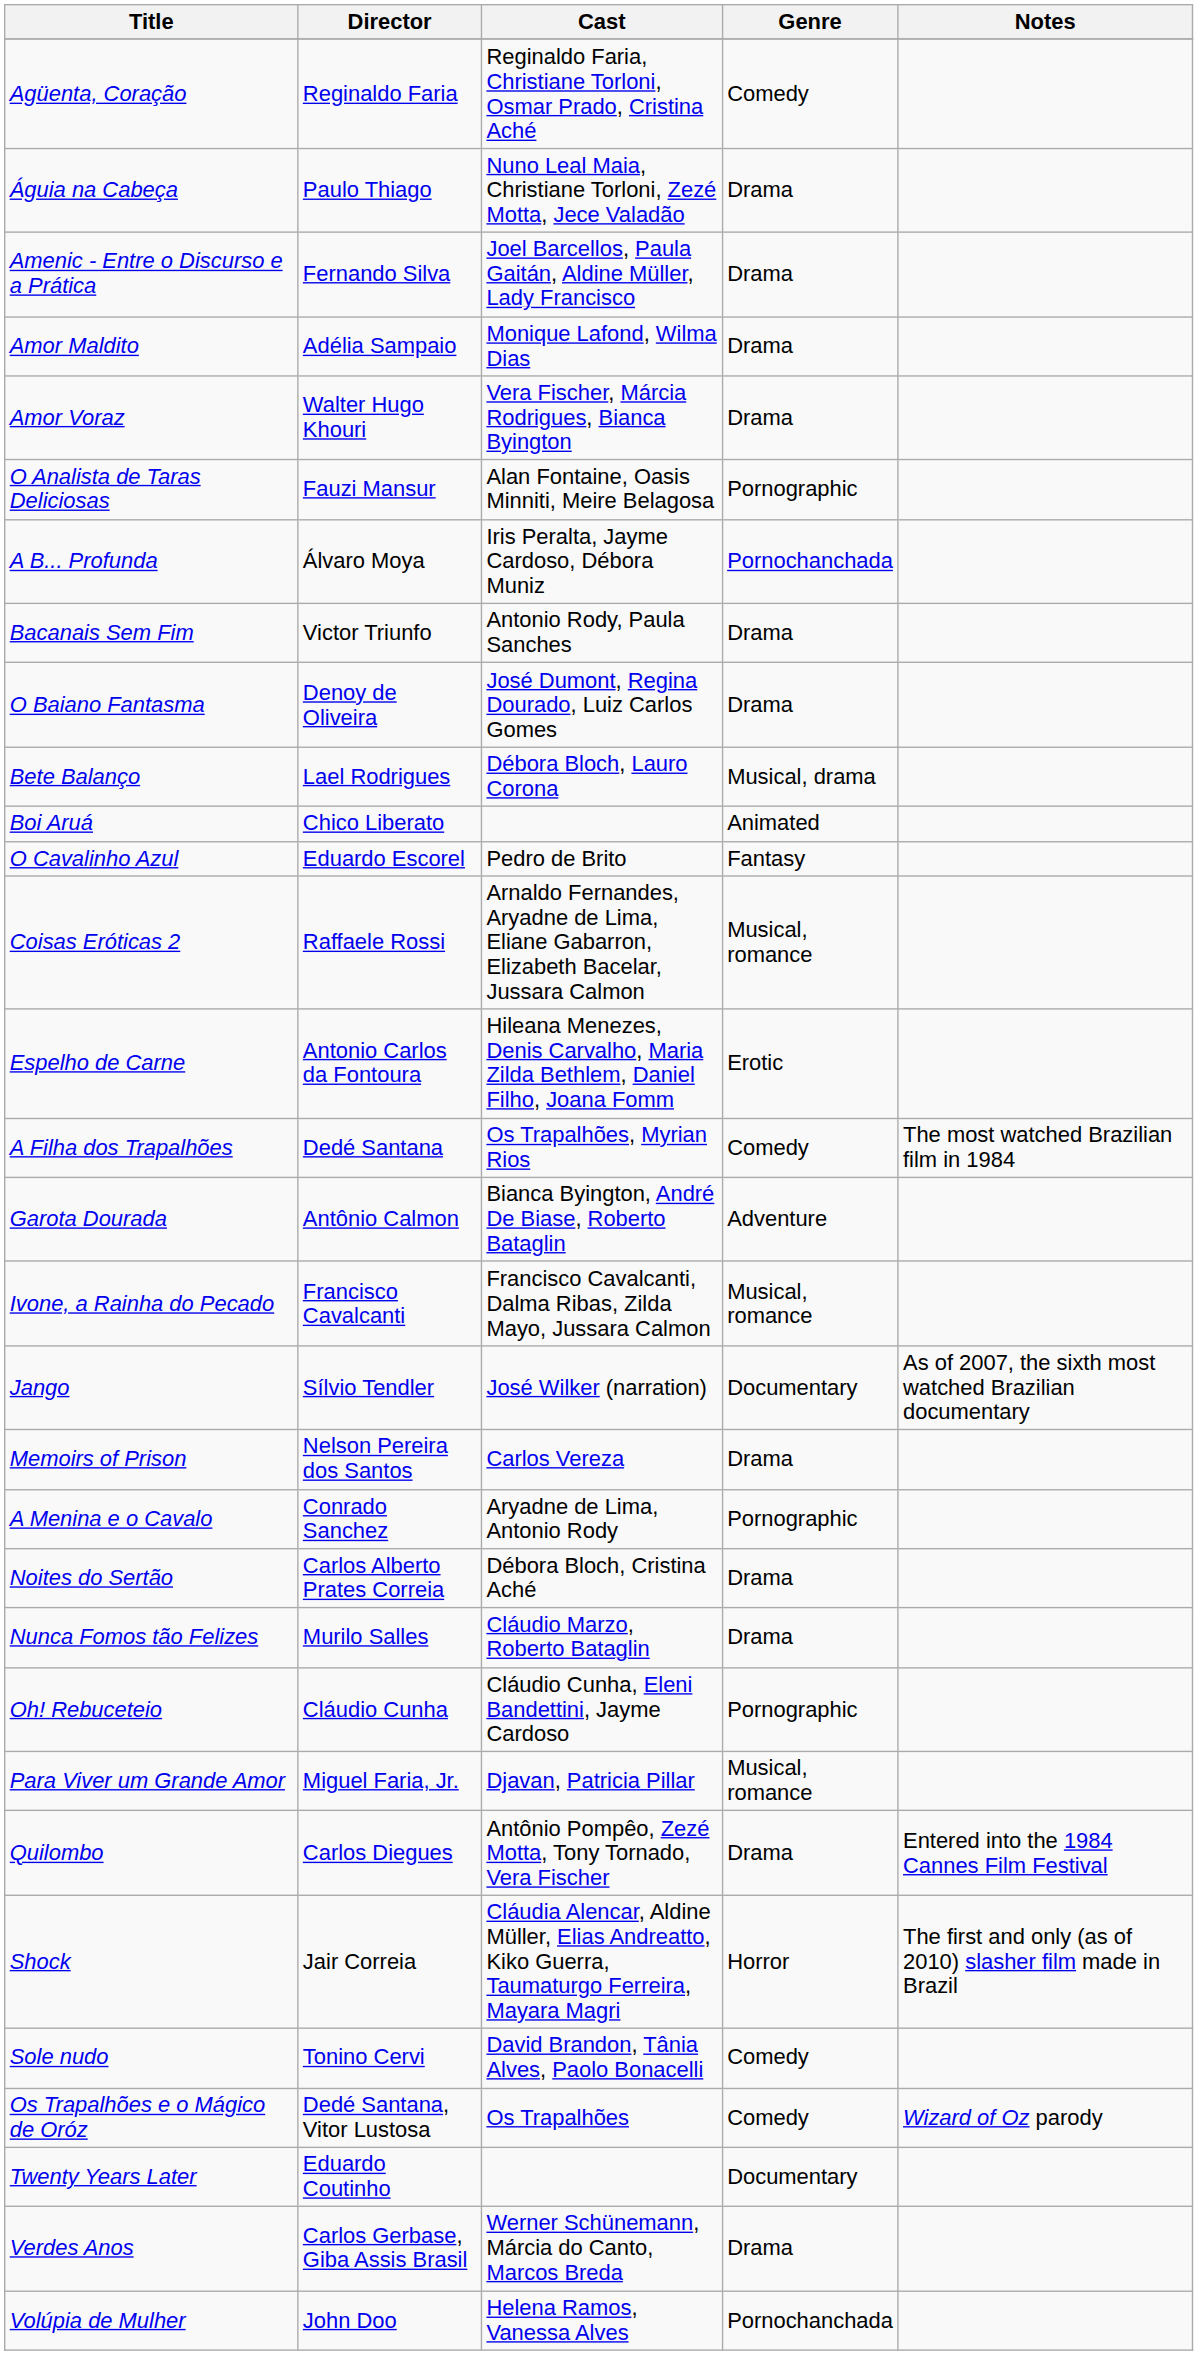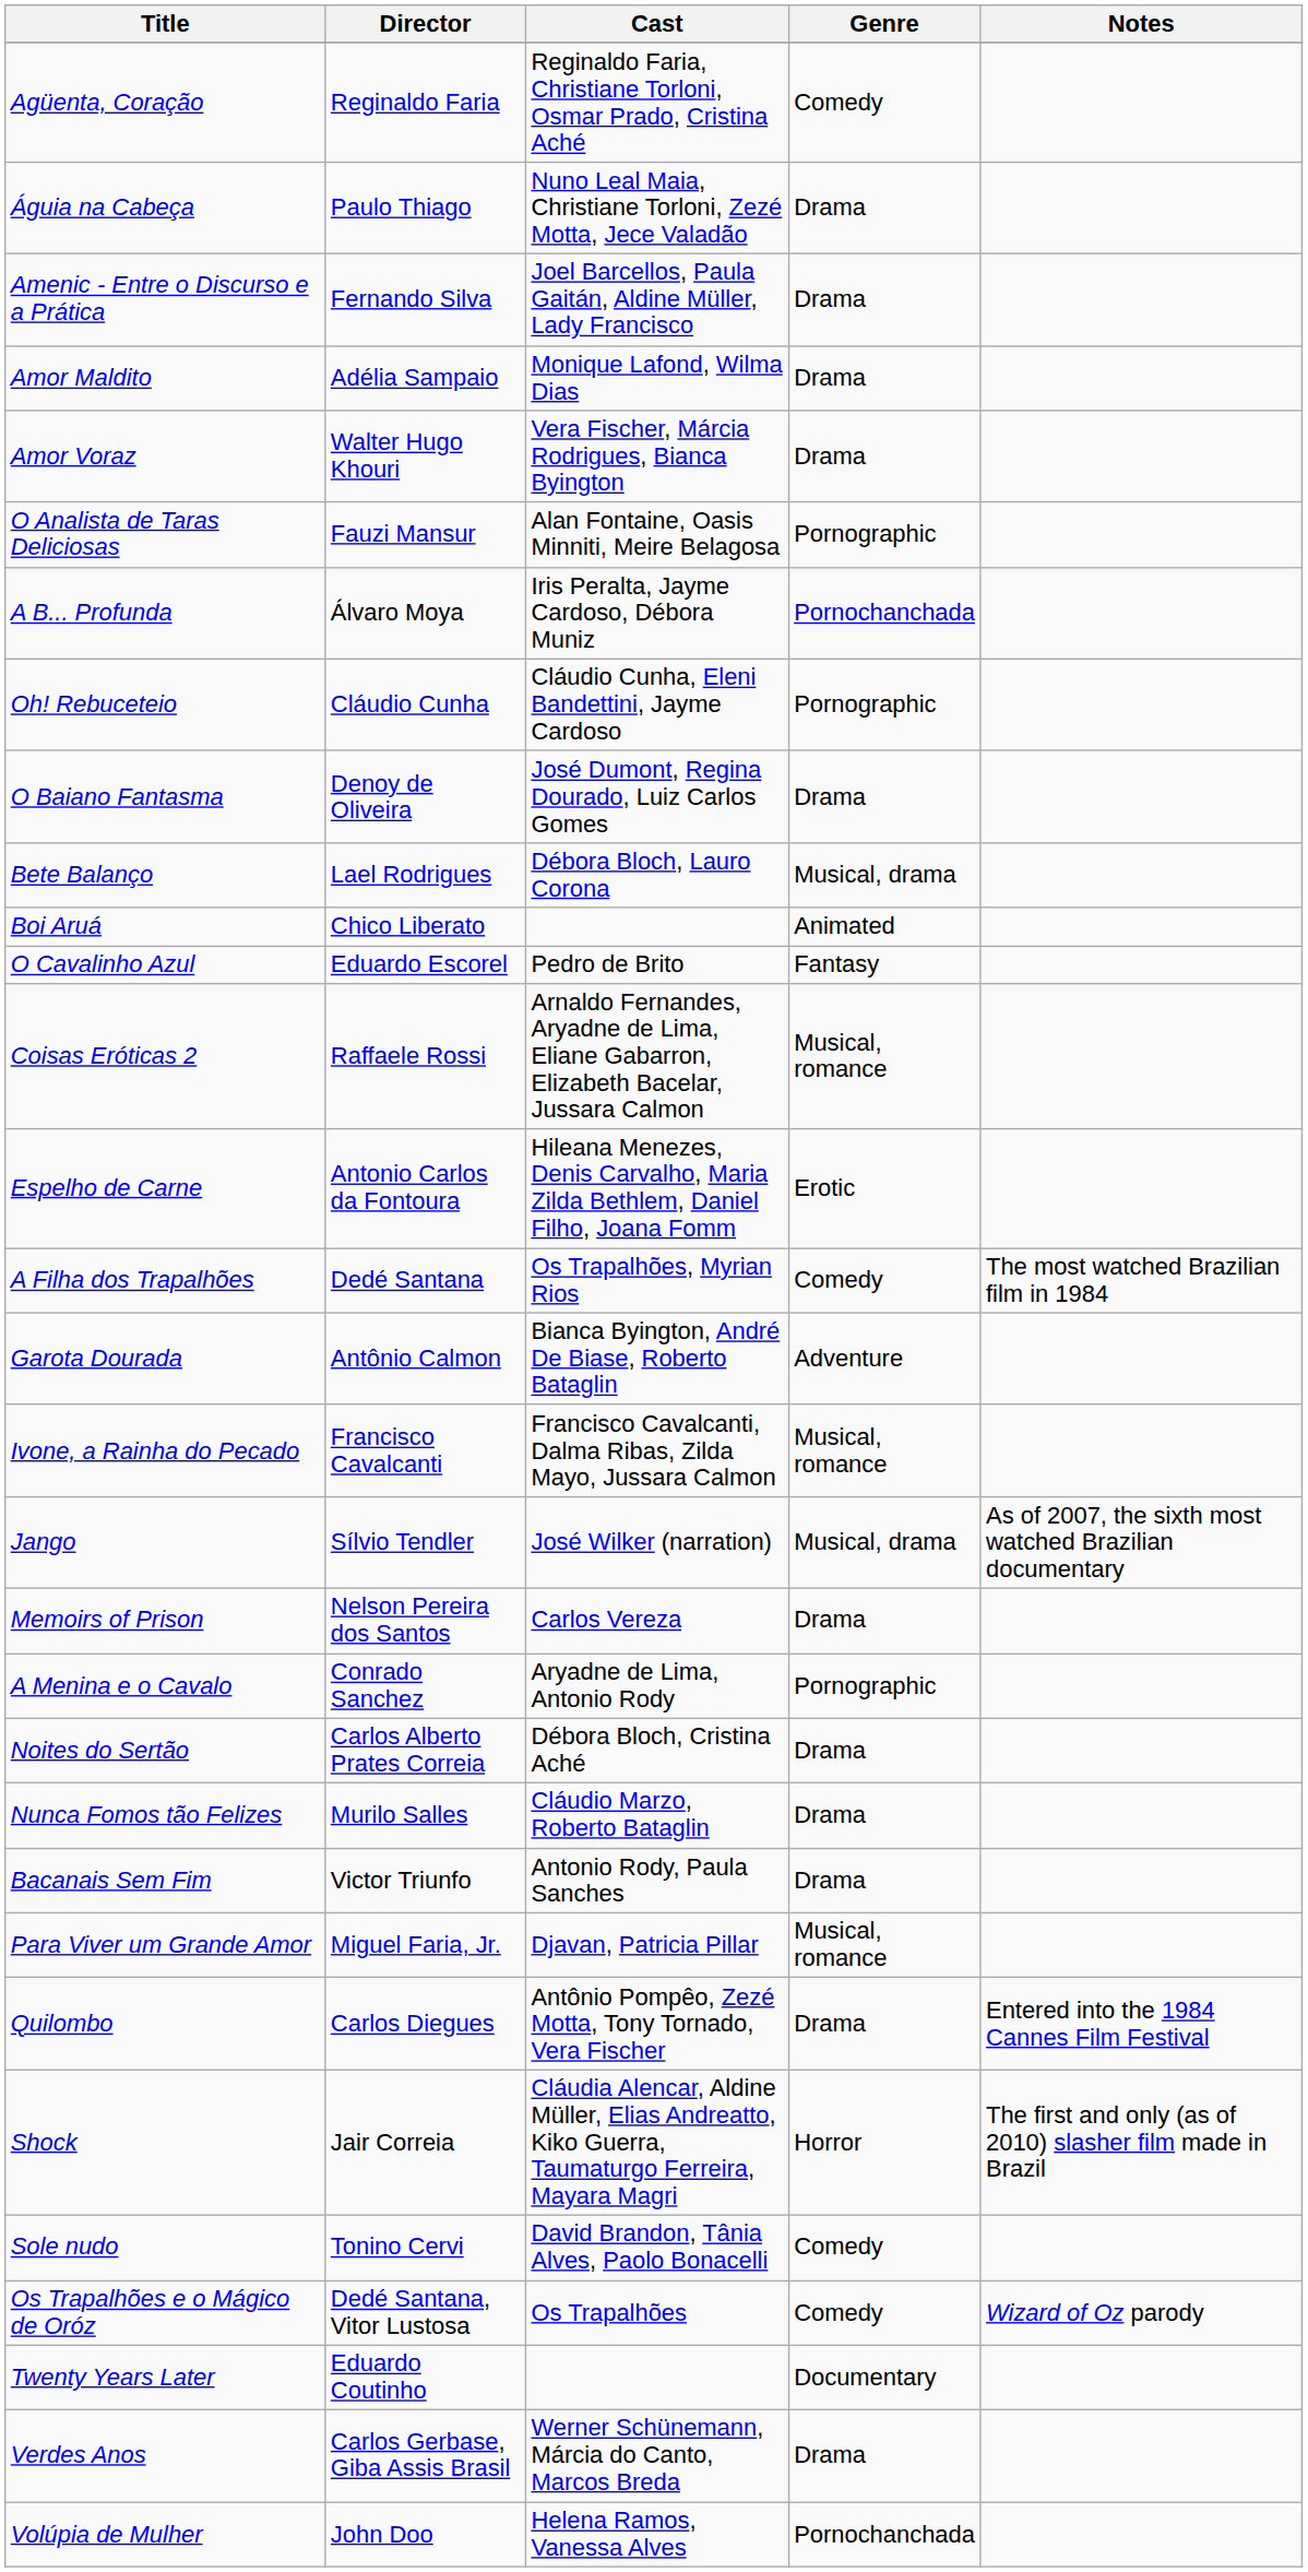 <table class="wikitable">
 <tr>
 <th width=26%>Title</th>
 <th width=16%>Director</th>
 <th width=21%>Cast</th>
 <th width=11%>Genre</th>
 <th width=26%>Notes</th>
 </tr>
 <tr>
 </tr>
 <tr>
 <td><em><a href='#'>Agüenta, Coração</a></em></td>
 <td><a href='#'>Reginaldo Faria</a></td>
 <td>Reginaldo Faria, <a href='#'>Christiane Torloni</a>, <a href='#'>Osmar Prado</a>, <a href='#'>Cristina Aché</a></td>
 <td>Comedy</td>
 <td></td>
 </tr>
 <tr>
 <td><em><a href='#'>Águia na Cabeça</a></em></td>
 <td><a href='#'>Paulo Thiago</a></td>
 <td><a href='#'>Nuno Leal Maia</a>, Christiane Torloni, <a href='#'>Zezé Motta</a>, <a href='#'>Jece Valadão</a></td>
 <td>Drama</td>
 <td></td>
 </tr>
 <tr>
 <td><em><a href='#'>Amenic - Entre o Discurso e a Prática</a></em></td>
 <td><a href='#'>Fernando Silva</a></td>
 <td><a href='#'>Joel Barcellos</a>, <a href='#'>Paula Gaitán</a>, <a href='#'>Aldine Müller</a>, <a href='#'>Lady Francisco</a></td>
 <td>Drama</td>
 <td></td>
 </tr>
 <tr>
 <td><em><a href='#'>Amor Maldito</a></em></td>
 <td><a href='#'>Adélia Sampaio</a></td>
 <td><a href='#'>Monique Lafond</a>, <a href='#'>Wilma Dias</a></td>
 <td>Drama</td>
 <td></td>
 </tr>
 <tr>
 <td><em><a href='#'>Amor Voraz</a></em></td>
 <td><a href='#'>Walter Hugo Khouri</a></td>
 <td><a href='#'>Vera Fischer</a>, <a href='#'>Márcia Rodrigues</a>, <a href='#'>Bianca Byington</a></td>
 <td>Drama</td>
 <td></td>
 </tr>
 <tr>
 <td><em><a href='#'>O Analista de Taras Deliciosas</a></em></td>
 <td><a href='#'>Fauzi Mansur</a></td>
 <td>Alan Fontaine, Oasis Minniti, Meire Belagosa</td>
 <td>Pornographic</td>
 <td></td>
 </tr>
 <tr>
 <td><em><a href='#'>A B... Profunda</a></em></td>
 <td>Álvaro Moya</td>
 <td>Iris Peralta, Jayme Cardoso, Débora Muniz</td>
 <td><a href='#'>Pornochanchada</a></td>
 <td></td>
 </tr>
 <tr>
-<td><em><a href='#'>Bacanais Sem Fim</a></em></td>
-<td>Victor Triunfo</td>
-<td>Antonio Rody, Paula Sanches</td>
-<td>Drama</td>
+<td><em><a href='#'>Oh! Rebuceteio</a></em></td>
+<td><a href='#'>Cláudio Cunha</a></td>
+<td>Cláudio Cunha, <a href='#'>Eleni Bandettini</a>, Jayme Cardoso</td>
+<td>Pornographic</td>
 <td></td>
 </tr>
 <tr>
 <td><em><a href='#'>O Baiano Fantasma</a></em></td>
 <td><a href='#'>Denoy de Oliveira</a></td>
 <td><a href='#'>José Dumont</a>, <a href='#'>Regina Dourado</a>, Luiz Carlos Gomes</td>
 <td>Drama</td>
 <td></td>
 </tr>
 <tr>
 <td><em><a href='#'>Bete Balanço</a></em></td>
 <td><a href='#'>Lael Rodrigues</a></td>
 <td><a href='#'>Débora Bloch</a>, <a href='#'>Lauro Corona</a></td>
 <td>Musical, drama</td>
 <td></td>
 </tr>
 <tr>
 <td><em><a href='#'>Boi Aruá</a></em></td>
 <td><a href='#'>Chico Liberato</a></td>
 <td></td>
 <td>Animated</td>
 <td></td>
 </tr>
 <tr>
 <td><em><a href='#'>O Cavalinho Azul</a></em></td>
 <td><a href='#'>Eduardo Escorel</a></td>
 <td>Pedro de Brito</td>
 <td>Fantasy</td>
 <td></td>
 </tr>
 <tr>
 <td><em><a href='#'>Coisas Eróticas 2</a></em></td>
 <td><a href='#'>Raffaele Rossi</a></td>
 <td>Arnaldo Fernandes, Aryadne de Lima, Eliane Gabarron, Elizabeth Bacelar, Jussara Calmon</td>
 <td>Musical, romance</td>
 <td></td>
 </tr>
 <tr>
 <td><em><a href='#'>Espelho de Carne</a></em></td>
 <td><a href='#'>Antonio Carlos da Fontoura</a></td>
 <td>Hileana Menezes, <a href='#'>Denis Carvalho</a>, <a href='#'>Maria Zilda Bethlem</a>, <a href='#'>Daniel Filho</a>, <a href='#'>Joana Fomm</a></td>
 <td>Erotic</td>
 <td></td>
 </tr>
 <tr>
 <td><em><a href='#'>A Filha dos Trapalhões</a></em></td>
 <td><a href='#'>Dedé Santana</a></td>
 <td><a href='#'>Os Trapalhões</a>, <a href='#'>Myrian Rios</a></td>
 <td>Comedy</td>
 <td>The most watched Brazilian film in 1984</td>
 </tr>
 <tr>
 <td><em><a href='#'>Garota Dourada</a></em></td>
 <td><a href='#'>Antônio Calmon</a></td>
 <td>Bianca Byington, <a href='#'>André De Biase</a>, <a href='#'>Roberto Bataglin</a></td>
 <td>Adventure</td>
 <td></td>
 </tr>
 <tr>
 <td><em><a href='#'>Ivone, a Rainha do Pecado</a></em></td>
 <td><a href='#'>Francisco Cavalcanti</a></td>
 <td>Francisco Cavalcanti, Dalma Ribas, Zilda Mayo, Jussara Calmon</td>
 <td>Musical, romance</td>
 <td></td>
 </tr>
 <tr>
 <td><em><a href='#'>Jango</a></em></td>
 <td><a href='#'>Sílvio Tendler</a></td>
 <td><a href='#'>José Wilker</a> (narration)</td>
-<td>Documentary</td>
+<td>Musical, drama</td>
 <td>As of 2007, the sixth most watched Brazilian documentary</td>
 </tr>
 <tr>
 <td><em><a href='#'>Memoirs of Prison</a></em></td>
 <td><a href='#'>Nelson Pereira dos Santos</a></td>
 <td><a href='#'>Carlos Vereza</a></td>
 <td>Drama</td>
 <td></td>
 </tr>
 <tr>
 <td><em><a href='#'>A Menina e o Cavalo</a></em></td>
 <td><a href='#'>Conrado Sanchez</a></td>
 <td>Aryadne de Lima, Antonio Rody</td>
 <td>Pornographic</td>
 <td></td>
 </tr>
 <tr>
 <td><em><a href='#'>Noites do Sertão</a></em></td>
 <td><a href='#'>Carlos Alberto Prates Correia</a></td>
 <td>Débora Bloch, Cristina Aché</td>
 <td>Drama</td>
 <td></td>
 </tr>
 <tr>
 <td><em><a href='#'>Nunca Fomos tão Felizes</a></em></td>
 <td><a href='#'>Murilo Salles</a></td>
 <td><a href='#'>Cláudio Marzo</a>, <a href='#'>Roberto Bataglin</a></td>
 <td>Drama</td>
 <td></td>
 </tr>
 <tr>
-<td><em><a href='#'>Oh! Rebuceteio</a></em></td>
-<td><a href='#'>Cláudio Cunha</a></td>
-<td>Cláudio Cunha, <a href='#'>Eleni Bandettini</a>, Jayme Cardoso</td>
-<td>Pornographic</td>
+<td><em><a href='#'>Bacanais Sem Fim</a></em></td>
+<td>Victor Triunfo</td>
+<td>Antonio Rody, Paula Sanches</td>
+<td>Drama</td>
 <td></td>
 </tr>
 <tr>
 <td><em><a href='#'>Para Viver um Grande Amor</a></em></td>
 <td><a href='#'>Miguel Faria, Jr.</a></td>
 <td><a href='#'>Djavan</a>, <a href='#'>Patricia Pillar</a></td>
 <td>Musical, romance</td>
 <td></td>
 </tr>
 <tr>
 <td><em><a href='#'>Quilombo</a></em></td>
 <td><a href='#'>Carlos Diegues</a></td>
 <td>Antônio Pompêo, <a href='#'>Zezé Motta</a>, Tony Tornado, <a href='#'>Vera Fischer</a></td>
 <td>Drama</td>
 <td>Entered into the <a href='#'>1984 Cannes Film Festival</a></td>
 </tr>
 <tr>
 <td><em><a href='#'>Shock</a></em></td>
 <td>Jair Correia</td>
 <td><a href='#'>Cláudia Alencar</a>, Aldine Müller, <a href='#'>Elias Andreatto</a>, Kiko Guerra, <a href='#'>Taumaturgo Ferreira</a>, <a href='#'>Mayara Magri</a></td>
 <td>Horror</td>
 <td>The first and only (as of 2010) <a href='#'>slasher film</a> made in Brazil</td>
 </tr>
 <tr>
 <td><em><a href='#'>Sole nudo</a></em></td>
 <td><a href='#'>Tonino Cervi</a></td>
 <td><a href='#'>David Brandon</a>, <a href='#'>Tânia Alves</a>, <a href='#'>Paolo Bonacelli</a></td>
 <td>Comedy</td>
 <td></td>
 </tr>
 <tr>
 <td><em><a href='#'>Os Trapalhões e o Mágico de Oróz</a></em></td>
 <td><a href='#'>Dedé Santana</a>, Vitor Lustosa</td>
 <td><a href='#'>Os Trapalhões</a></td>
 <td>Comedy</td>
 <td><em><a href='#'>Wizard of Oz</a></em> parody</td>
 </tr>
 <tr>
 <td><em><a href='#'>Twenty Years Later</a></em></td>
 <td><a href='#'>Eduardo Coutinho</a></td>
 <td></td>
 <td>Documentary</td>
 <td></td>
 </tr>
 <tr>
 <td><em><a href='#'>Verdes Anos</a></em></td>
 <td><a href='#'>Carlos Gerbase</a>, <a href='#'>Giba Assis Brasil</a></td>
 <td><a href='#'>Werner Schünemann</a>, Márcia do Canto, <a href='#'>Marcos Breda</a></td>
 <td>Drama</td>
 <td></td>
 </tr>
 <tr>
 <td><em><a href='#'>Volúpia de Mulher</a></em></td>
 <td><a href='#'>John Doo</a></td>
 <td><a href='#'>Helena Ramos</a>, <a href='#'>Vanessa Alves</a></td>
 <td>Pornochanchada</td>
 <td></td>
 </tr>
 </table>
